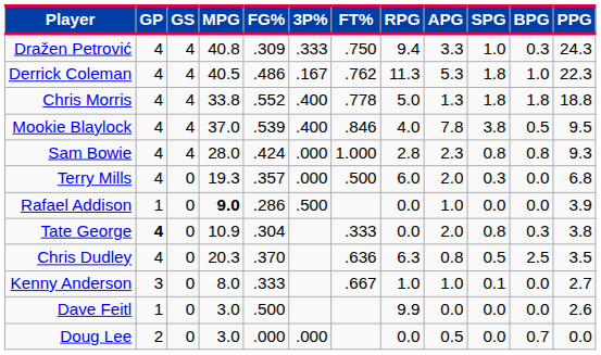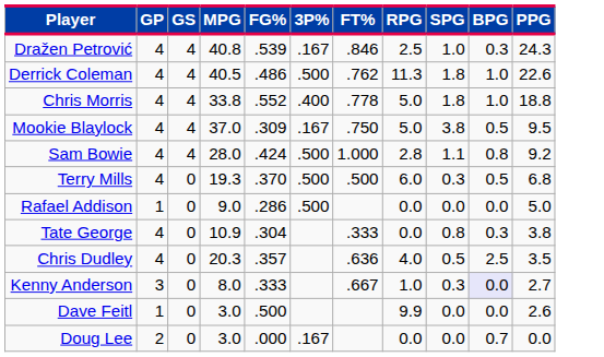 <table class="wikitable sortable" style="text-align:right;">
 <tr>
 <th style="background:#003DA5; color:#FFFFFF; border-top:#E40046 3px solid; border-bottom:#E40046 3px solid;">Player</th>
 <th style="background:#003DA5; color:#FFFFFF; border-top:#E40046 3px solid; border-bottom:#E40046 3px solid;">GP</th>
 <th style="background:#003DA5; color:#FFFFFF; border-top:#E40046 3px solid; border-bottom:#E40046 3px solid;">GS</th>
 <th style="background:#003DA5; color:#FFFFFF; border-top:#E40046 3px solid; border-bottom:#E40046 3px solid;">MPG</th>
 <th style="background:#003DA5; color:#FFFFFF; border-top:#E40046 3px solid; border-bottom:#E40046 3px solid;">FG%</th>
 <th style="background:#003DA5; color:#FFFFFF; border-top:#E40046 3px solid; border-bottom:#E40046 3px solid;">3P%</th>
 <th style="background:#003DA5; color:#FFFFFF; border-top:#E40046 3px solid; border-bottom:#E40046 3px solid;">FT%</th>
 <th style="background:#003DA5; color:#FFFFFF; border-top:#E40046 3px solid; border-bottom:#E40046 3px solid;">RPG</th>
-<th style="background:#003DA5; color:#FFFFFF; border-top:#E40046 3px solid; border-bottom:#E40046 3px solid;">APG</th>
 <th style="background:#003DA5; color:#FFFFFF; border-top:#E40046 3px solid; border-bottom:#E40046 3px solid;">SPG</th>
 <th style="background:#003DA5; color:#FFFFFF; border-top:#E40046 3px solid; border-bottom:#E40046 3px solid;">BPG</th>
 <th style="background:#003DA5; color:#FFFFFF; border-top:#E40046 3px solid; border-bottom:#E40046 3px solid;">PPG</th>
 </tr>
 <tr>
 <td><a href='#'>Dražen Petrović</a></td>
 <td>4</td>
 <td>4</td>
 <td>40.8</td>
-<td>.309</td>
-<td>.333</td>
-<td>.750</td>
-<td>9.4</td>
-<td>3.3</td>
+<td>.539</td>
+<td>.167</td>
+<td>.846</td>
+<td>2.5</td>
 <td>1.0</td>
 <td>0.3</td>
 <td>24.3</td>
 </tr>
 <tr>
 <td><a href='#'>Derrick Coleman</a></td>
 <td>4</td>
 <td>4</td>
 <td>40.5</td>
 <td>.486</td>
-<td>.167</td>
+<td>.500</td>
 <td>.762</td>
 <td>11.3</td>
-<td>5.3</td>
 <td>1.8</td>
 <td>1.0</td>
-<td>22.3</td>
+<td>22.6</td>
 </tr>
 <tr>
 <td><a href='#'>Chris Morris</a></td>
 <td>4</td>
 <td>4</td>
 <td>33.8</td>
 <td>.552</td>
 <td>.400</td>
 <td>.778</td>
 <td>5.0</td>
-<td>1.3</td>
 <td>1.8</td>
-<td>1.8</td>
+<td>1.0</td>
 <td>18.8</td>
 </tr>
 <tr>
 <td><a href='#'>Mookie Blaylock</a></td>
 <td>4</td>
 <td>4</td>
 <td>37.0</td>
-<td>.539</td>
-<td>.400</td>
-<td>.846</td>
-<td>4.0</td>
-<td>7.8</td>
+<td>.309</td>
+<td>.167</td>
+<td>.750</td>
+<td>5.0</td>
 <td>3.8</td>
 <td>0.5</td>
 <td>9.5</td>
 </tr>
 <tr>
 <td><a href='#'>Sam Bowie</a></td>
 <td>4</td>
 <td>4</td>
 <td>28.0</td>
 <td>.424</td>
-<td>.000</td>
+<td>.500</td>
 <td>1.000</td>
 <td>2.8</td>
-<td>2.3</td>
+<td>1.1</td>
 <td>0.8</td>
-<td>0.8</td>
-<td>9.3</td>
+<td>9.2</td>
 </tr>
 <tr>
 <td><a href='#'>Terry Mills</a></td>
 <td>4</td>
 <td>0</td>
 <td>19.3</td>
-<td>.357</td>
-<td>.000</td>
+<td>.370</td>
+<td>.500</td>
 <td>.500</td>
 <td>6.0</td>
-<td>2.0</td>
 <td>0.3</td>
-<td>0.0</td>
+<td>0.5</td>
 <td>6.8</td>
 </tr>
 <tr>
 <td><a href='#'>Rafael Addison</a></td>
 <td>1</td>
 <td>0</td>
-<td><strong>9.0</strong></td>
+<td>9.0</td>
 <td>.286</td>
 <td>.500</td>
 <td></td>
 <td>0.0</td>
-<td>1.0</td>
 <td>0.0</td>
 <td>0.0</td>
-<td>3.9</td>
+<td>5.0</td>
 </tr>
 <tr>
 <td><a href='#'>Tate George</a></td>
-<td><strong>4</strong></td>
+<td>4</td>
 <td>0</td>
 <td>10.9</td>
 <td>.304</td>
 <td></td>
 <td>.333</td>
 <td>0.0</td>
-<td>2.0</td>
 <td>0.8</td>
 <td>0.3</td>
 <td>3.8</td>
 </tr>
 <tr>
 <td><a href='#'>Chris Dudley</a></td>
 <td>4</td>
 <td>0</td>
 <td>20.3</td>
-<td>.370</td>
+<td>.357</td>
 <td></td>
 <td>.636</td>
-<td>6.3</td>
-<td>0.8</td>
+<td>4.0</td>
 <td>0.5</td>
 <td>2.5</td>
 <td>3.5</td>
 </tr>
 <tr>
 <td><a href='#'>Kenny Anderson</a></td>
 <td>3</td>
 <td>0</td>
 <td>8.0</td>
 <td>.333</td>
 <td></td>
 <td>.667</td>
 <td>1.0</td>
-<td>1.0</td>
-<td>0.1</td>
-<td>0.0</td>
+<td>0.3</td>
+<td style="background: lavender;">0.0</td>
 <td>2.7</td>
 </tr>
 <tr>
 <td><a href='#'>Dave Feitl</a></td>
 <td>1</td>
 <td>0</td>
 <td>3.0</td>
 <td>.500</td>
 <td></td>
 <td></td>
 <td>9.9</td>
 <td>0.0</td>
 <td>0.0</td>
-<td>0.0</td>
 <td>2.6</td>
 </tr>
 <tr>
 <td><a href='#'>Doug Lee</a></td>
 <td>2</td>
 <td>0</td>
 <td>3.0</td>
 <td>.000</td>
-<td>.000</td>
+<td>.167</td>
 <td></td>
 <td>0.0</td>
-<td>0.5</td>
 <td>0.0</td>
 <td>0.7</td>
 <td>0.0</td>
 </tr>
 </table>
